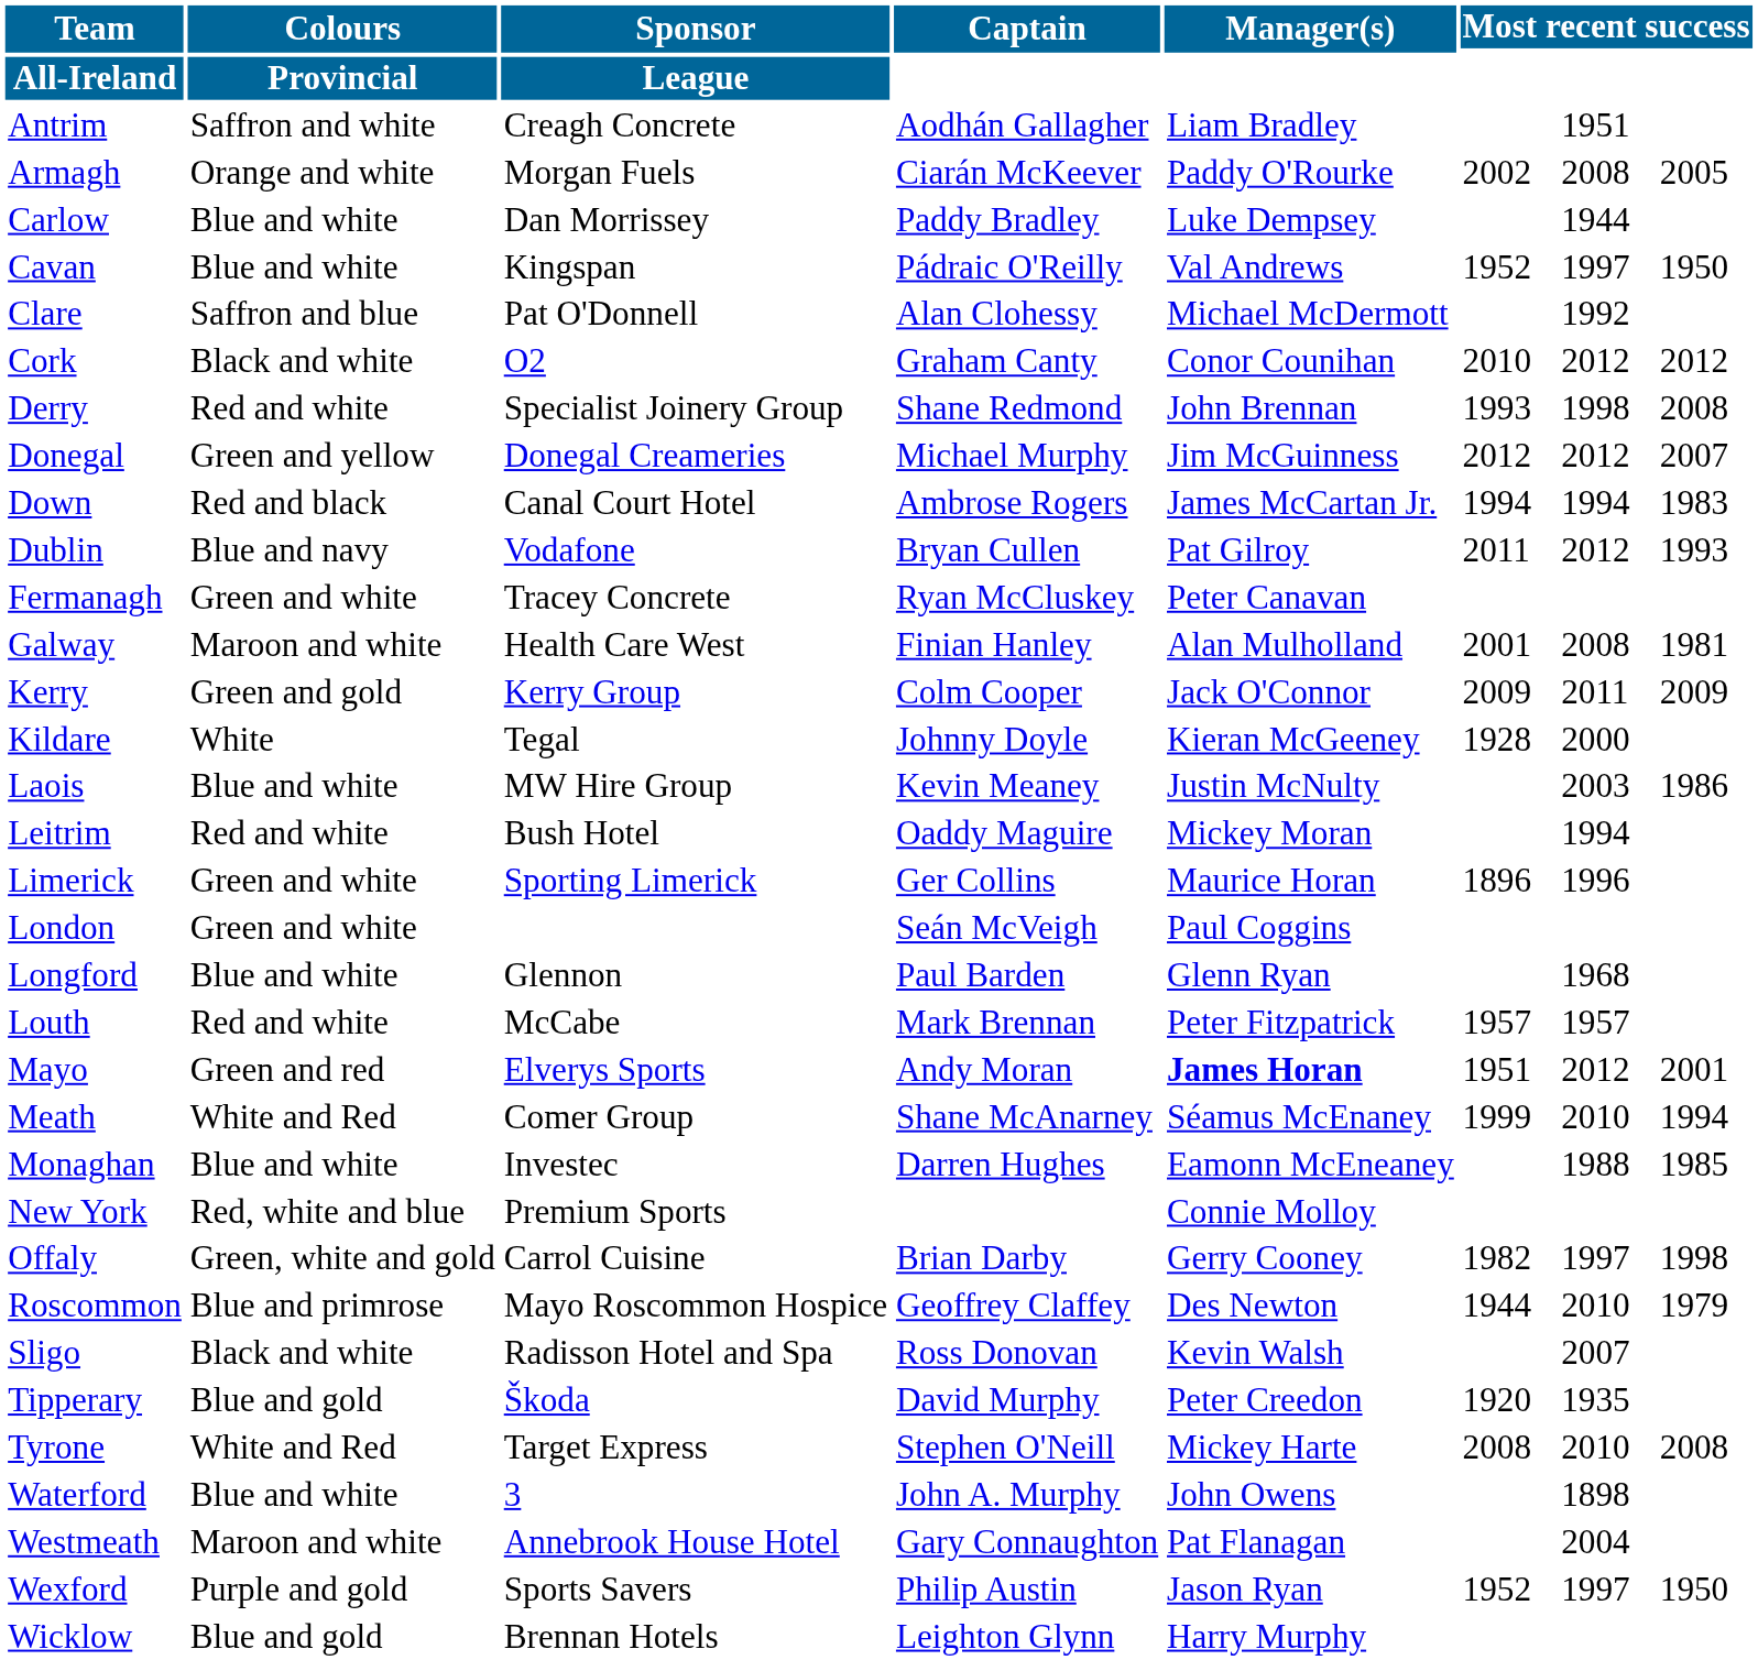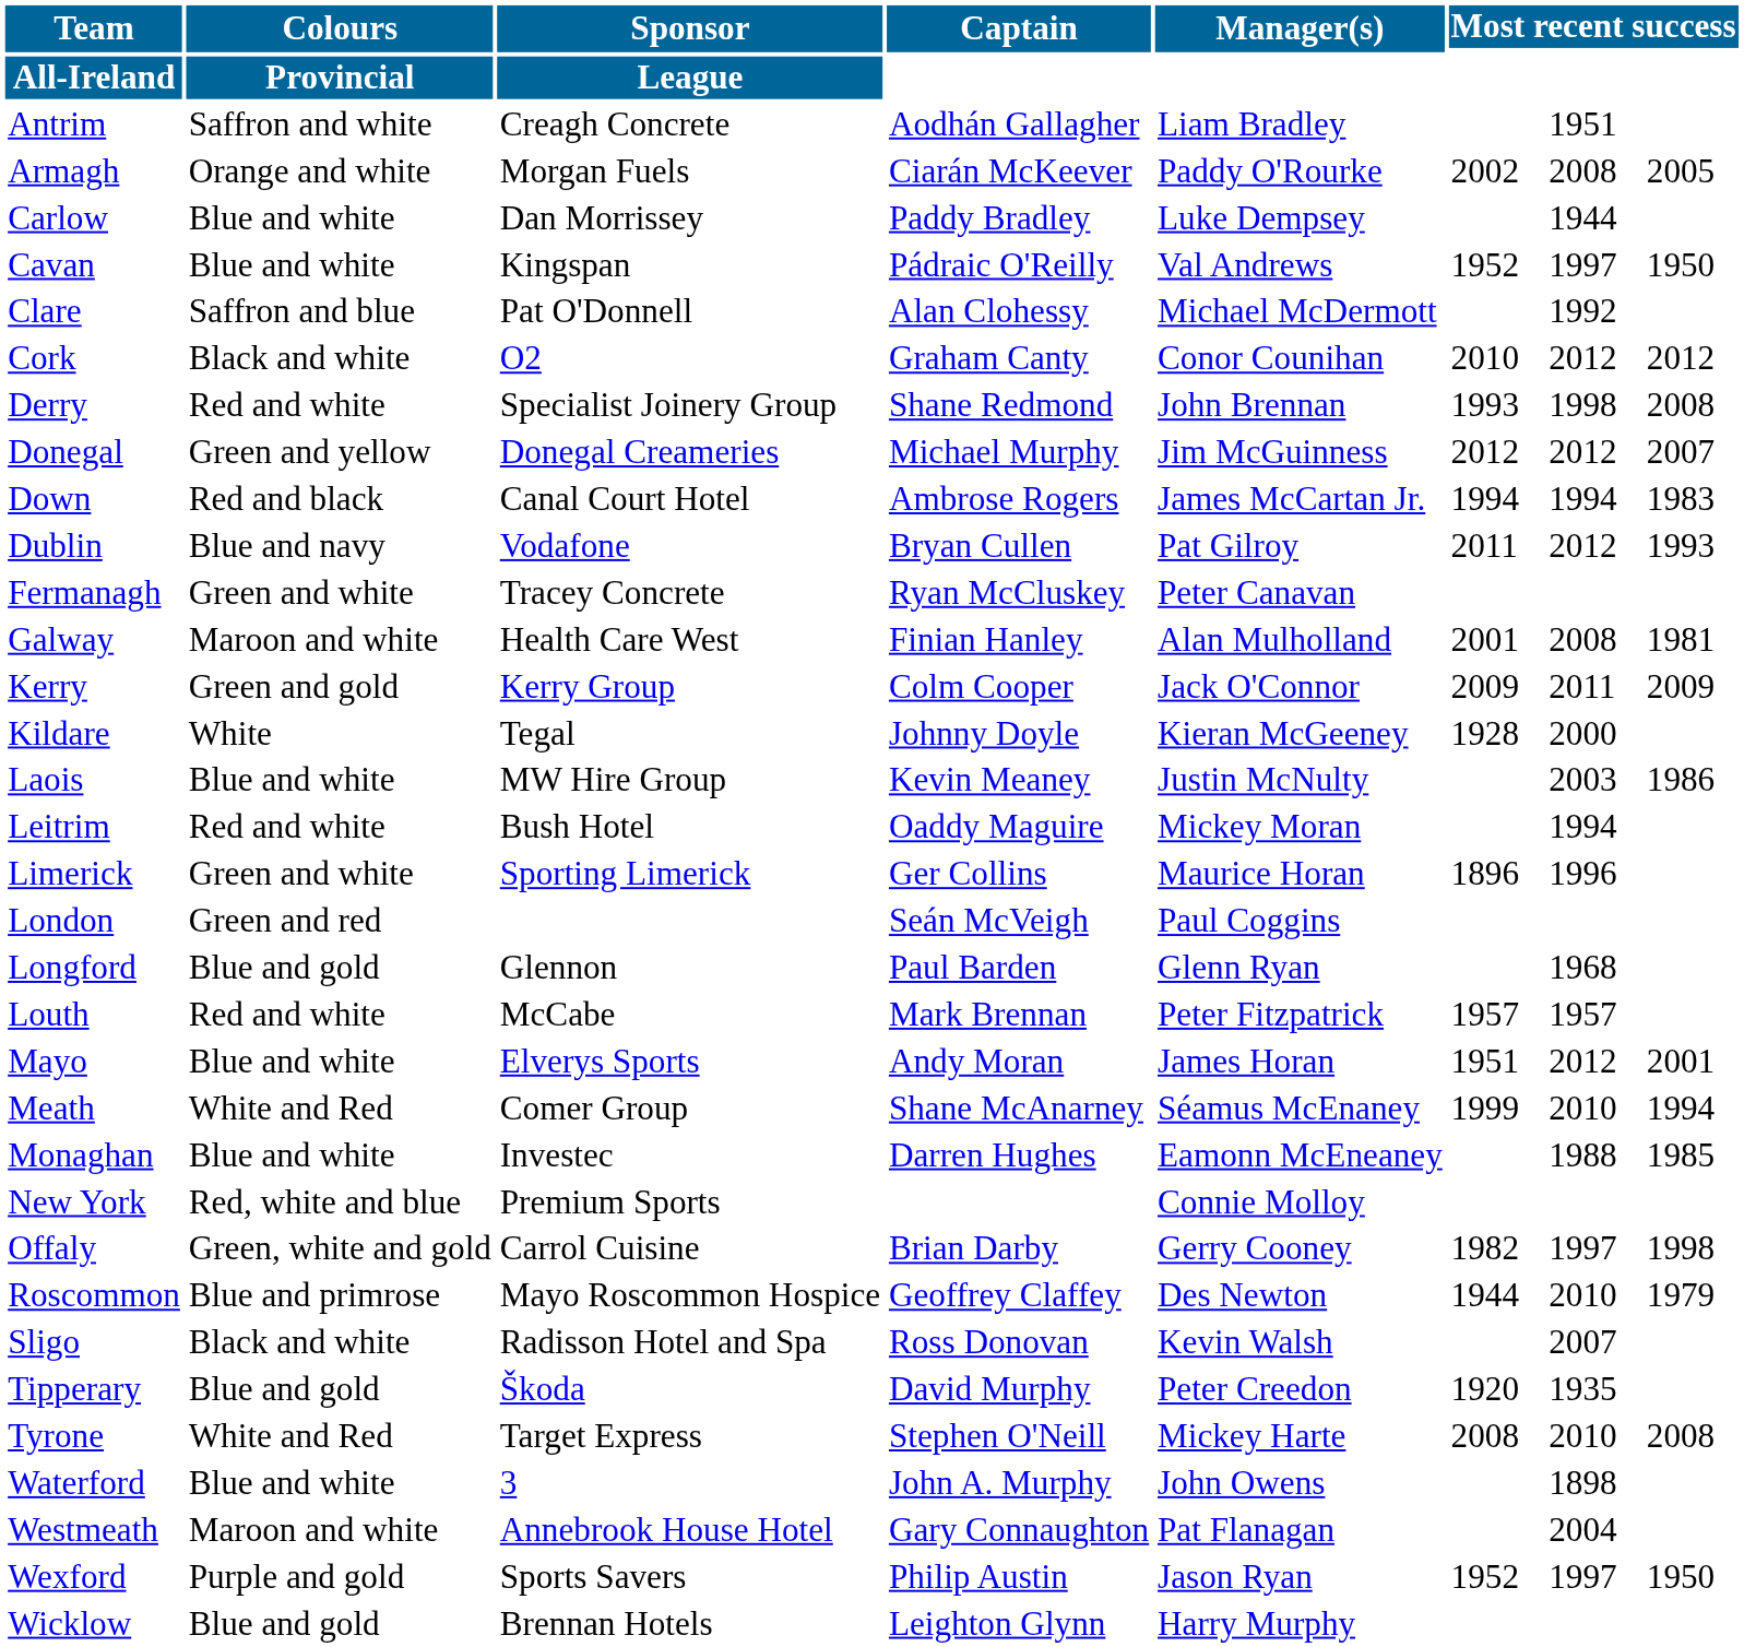 <table cellpadding="1" style="margin:1em auto;">
 <tr style="background:#069; color:white;">
 <th rowspan="2">Team</th>
 <th rowspan="2">Colours</th>
 <th rowspan="2">Sponsor</th>
 <th rowspan="2">Captain</th>
 <th rowspan="2">Manager(s)</th>
 <th colspan="3">Most recent success</th>
 </tr>
 <tr>
 </tr>
 <tr style="background:#069; color:white;">
 <th>All-Ireland</th>
 <th>Provincial</th>
 <th>League</th>
 </tr>
 <tr>
 <td><a href='#'>Antrim</a></td>
 <td>Saffron and white</td>
 <td>Creagh Concrete</td>
 <td><a href='#'>Aodhán Gallagher</a></td>
 <td><a href='#'>Liam Bradley</a></td>
 <td></td>
 <td>1951</td>
 <td></td>
 </tr>
 <tr>
 <td><a href='#'>Armagh</a></td>
 <td>Orange and white</td>
 <td>Morgan Fuels</td>
 <td><a href='#'>Ciarán McKeever</a></td>
 <td><a href='#'>Paddy O'Rourke</a></td>
 <td>2002</td>
 <td>2008</td>
 <td>2005</td>
 </tr>
 <tr>
 <td><a href='#'>Carlow</a></td>
 <td>Blue and white</td>
 <td>Dan Morrissey</td>
 <td><a href='#'>Paddy Bradley</a></td>
 <td><a href='#'>Luke Dempsey</a></td>
 <td></td>
 <td>1944</td>
 <td></td>
 </tr>
 <tr>
 <td><a href='#'>Cavan</a></td>
 <td>Blue and white</td>
 <td>Kingspan</td>
 <td><a href='#'>Pádraic O'Reilly</a></td>
 <td><a href='#'>Val Andrews</a></td>
 <td>1952</td>
 <td>1997</td>
 <td>1950</td>
 </tr>
 <tr>
 <td><a href='#'>Clare</a></td>
 <td>Saffron and blue</td>
 <td>Pat O'Donnell</td>
 <td><a href='#'>Alan Clohessy</a></td>
 <td><a href='#'>Michael McDermott</a></td>
 <td></td>
 <td>1992</td>
 <td></td>
 </tr>
 <tr>
 <td><a href='#'>Cork</a></td>
 <td>Black and white</td>
 <td><a href='#'>O2</a></td>
 <td><a href='#'>Graham Canty</a></td>
 <td><a href='#'>Conor Counihan</a></td>
 <td>2010</td>
 <td>2012</td>
 <td>2012</td>
 </tr>
 <tr>
 <td><a href='#'>Derry</a></td>
 <td>Red and white</td>
 <td>Specialist Joinery Group</td>
 <td><a href='#'>Shane Redmond</a></td>
 <td><a href='#'>John Brennan</a></td>
 <td>1993</td>
 <td>1998</td>
 <td>2008</td>
 </tr>
 <tr>
 <td><a href='#'>Donegal</a></td>
 <td>Green and yellow</td>
 <td><a href='#'>Donegal Creameries</a></td>
 <td><a href='#'>Michael Murphy</a></td>
 <td><a href='#'>Jim McGuinness</a></td>
 <td>2012</td>
 <td>2012</td>
 <td>2007</td>
 </tr>
 <tr>
 <td><a href='#'>Down</a></td>
 <td>Red and black</td>
 <td>Canal Court Hotel</td>
 <td><a href='#'>Ambrose Rogers</a></td>
 <td><a href='#'>James McCartan Jr.</a></td>
 <td>1994</td>
 <td>1994</td>
 <td>1983</td>
 </tr>
 <tr>
 <td><a href='#'>Dublin</a></td>
 <td>Blue and navy</td>
 <td><a href='#'>Vodafone</a></td>
 <td><a href='#'>Bryan Cullen</a></td>
 <td><a href='#'>Pat Gilroy</a></td>
 <td>2011</td>
 <td>2012</td>
 <td>1993</td>
 </tr>
 <tr>
 <td><a href='#'>Fermanagh</a></td>
 <td>Green and white</td>
 <td>Tracey Concrete</td>
 <td><a href='#'>Ryan McCluskey</a></td>
 <td><a href='#'>Peter Canavan</a></td>
 <td></td>
 <td></td>
 <td></td>
 </tr>
 <tr>
 <td><a href='#'>Galway</a></td>
 <td>Maroon and white</td>
 <td>Health Care West</td>
 <td><a href='#'>Finian Hanley</a></td>
 <td><a href='#'>Alan Mulholland</a></td>
 <td>2001</td>
 <td>2008</td>
 <td>1981</td>
 </tr>
 <tr>
 <td><a href='#'>Kerry</a></td>
 <td>Green and gold</td>
 <td><a href='#'>Kerry Group</a></td>
 <td><a href='#'>Colm Cooper</a></td>
 <td><a href='#'>Jack O'Connor</a></td>
 <td>2009</td>
 <td>2011</td>
 <td>2009</td>
 </tr>
 <tr>
 <td><a href='#'>Kildare</a></td>
 <td>White</td>
 <td>Tegal</td>
 <td><a href='#'>Johnny Doyle</a></td>
 <td><a href='#'>Kieran McGeeney</a></td>
 <td>1928</td>
 <td>2000</td>
 <td></td>
 </tr>
 <tr>
 <td><a href='#'>Laois</a></td>
 <td>Blue and white</td>
 <td>MW Hire Group</td>
 <td><a href='#'>Kevin Meaney</a></td>
 <td><a href='#'>Justin McNulty</a></td>
 <td></td>
 <td>2003</td>
 <td>1986</td>
 </tr>
 <tr>
 <td><a href='#'>Leitrim</a></td>
 <td>Red and white</td>
 <td>Bush Hotel</td>
 <td><a href='#'>Oaddy Maguire</a></td>
 <td><a href='#'>Mickey Moran</a></td>
 <td></td>
 <td>1994</td>
 <td></td>
 </tr>
 <tr>
 <td><a href='#'>Limerick</a></td>
 <td>Green and white</td>
 <td><a href='#'>Sporting Limerick</a></td>
 <td><a href='#'>Ger Collins</a></td>
 <td><a href='#'>Maurice Horan</a></td>
 <td>1896</td>
 <td>1996</td>
 <td></td>
 </tr>
 <tr>
 <td><a href='#'>London</a></td>
-<td>Green and white</td>
+<td>Green and red</td>
 <td></td>
 <td><a href='#'>Seán McVeigh</a></td>
 <td><a href='#'>Paul Coggins</a></td>
 <td></td>
 <td></td>
 <td></td>
 </tr>
 <tr>
 <td><a href='#'>Longford</a></td>
-<td>Blue and white</td>
+<td>Blue and gold</td>
 <td>Glennon</td>
 <td><a href='#'>Paul Barden</a></td>
 <td><a href='#'>Glenn Ryan</a></td>
 <td></td>
 <td>1968</td>
 <td></td>
 </tr>
 <tr>
 <td><a href='#'>Louth</a></td>
 <td>Red and white</td>
 <td>McCabe</td>
 <td><a href='#'>Mark Brennan</a></td>
 <td><a href='#'>Peter Fitzpatrick</a></td>
 <td>1957</td>
 <td>1957</td>
 <td></td>
 </tr>
 <tr>
 <td><a href='#'>Mayo</a></td>
-<td>Green and red</td>
+<td>Blue and white</td>
 <td><a href='#'>Elverys Sports</a></td>
 <td><a href='#'>Andy Moran</a></td>
-<td><strong><a href='#'>James Horan</a></strong></td>
+<td><a href='#'>James Horan</a></td>
 <td>1951</td>
 <td>2012</td>
 <td>2001</td>
 </tr>
 <tr>
 <td><a href='#'>Meath</a></td>
 <td>White and Red</td>
 <td>Comer Group</td>
 <td><a href='#'>Shane McAnarney</a></td>
 <td><a href='#'>Séamus McEnaney</a></td>
 <td>1999</td>
 <td>2010</td>
 <td>1994</td>
 </tr>
 <tr>
 <td><a href='#'>Monaghan</a></td>
 <td>Blue and white</td>
 <td>Investec</td>
 <td><a href='#'>Darren Hughes</a></td>
 <td><a href='#'>Eamonn McEneaney</a></td>
 <td></td>
 <td>1988</td>
 <td>1985</td>
 </tr>
 <tr>
 <td><a href='#'>New York</a></td>
 <td>Red, white and blue</td>
 <td>Premium Sports</td>
 <td></td>
 <td><a href='#'>Connie Molloy</a></td>
 <td></td>
 <td></td>
 <td></td>
 </tr>
 <tr>
 <td><a href='#'>Offaly</a></td>
 <td>Green, white and gold</td>
 <td>Carrol Cuisine</td>
 <td><a href='#'>Brian Darby</a></td>
 <td><a href='#'>Gerry Cooney</a></td>
 <td>1982</td>
 <td>1997</td>
 <td>1998</td>
 </tr>
 <tr>
 <td><a href='#'>Roscommon</a></td>
 <td>Blue and primrose</td>
 <td>Mayo Roscommon Hospice</td>
 <td><a href='#'>Geoffrey Claffey</a></td>
 <td><a href='#'>Des Newton</a></td>
 <td>1944</td>
 <td>2010</td>
 <td>1979</td>
 </tr>
 <tr>
 <td><a href='#'>Sligo</a></td>
 <td>Black and white</td>
 <td>Radisson Hotel and Spa</td>
 <td><a href='#'>Ross Donovan</a></td>
 <td><a href='#'>Kevin Walsh</a></td>
 <td></td>
 <td>2007</td>
 <td></td>
 </tr>
 <tr>
 <td><a href='#'>Tipperary</a></td>
 <td>Blue and gold</td>
 <td><a href='#'>Škoda</a></td>
 <td><a href='#'>David Murphy</a></td>
 <td><a href='#'>Peter Creedon</a></td>
 <td>1920</td>
 <td>1935</td>
 <td></td>
 </tr>
 <tr>
 <td><a href='#'>Tyrone</a></td>
 <td>White and Red</td>
 <td>Target Express</td>
 <td><a href='#'>Stephen O'Neill</a></td>
 <td><a href='#'>Mickey Harte</a></td>
 <td>2008</td>
 <td>2010</td>
 <td>2008</td>
 </tr>
 <tr>
 <td><a href='#'>Waterford</a></td>
 <td>Blue and white</td>
 <td><a href='#'>3</a></td>
 <td><a href='#'>John A. Murphy</a></td>
 <td><a href='#'>John Owens</a></td>
 <td></td>
 <td>1898</td>
 <td></td>
 </tr>
 <tr>
 <td><a href='#'>Westmeath</a></td>
 <td>Maroon and white</td>
 <td><a href='#'>Annebrook House Hotel</a></td>
 <td><a href='#'>Gary Connaughton</a></td>
 <td><a href='#'>Pat Flanagan</a></td>
 <td></td>
 <td>2004</td>
 <td></td>
 </tr>
 <tr>
 <td><a href='#'>Wexford</a></td>
 <td>Purple and gold</td>
 <td>Sports Savers</td>
 <td><a href='#'>Philip Austin</a></td>
 <td><a href='#'>Jason Ryan</a></td>
 <td>1952</td>
 <td>1997</td>
 <td>1950</td>
 </tr>
 <tr>
 <td><a href='#'>Wicklow</a></td>
 <td>Blue and gold</td>
 <td>Brennan Hotels</td>
 <td><a href='#'>Leighton Glynn</a></td>
 <td><a href='#'>Harry Murphy</a></td>
 <td></td>
 <td></td>
 <td></td>
 </tr>
 </table>
